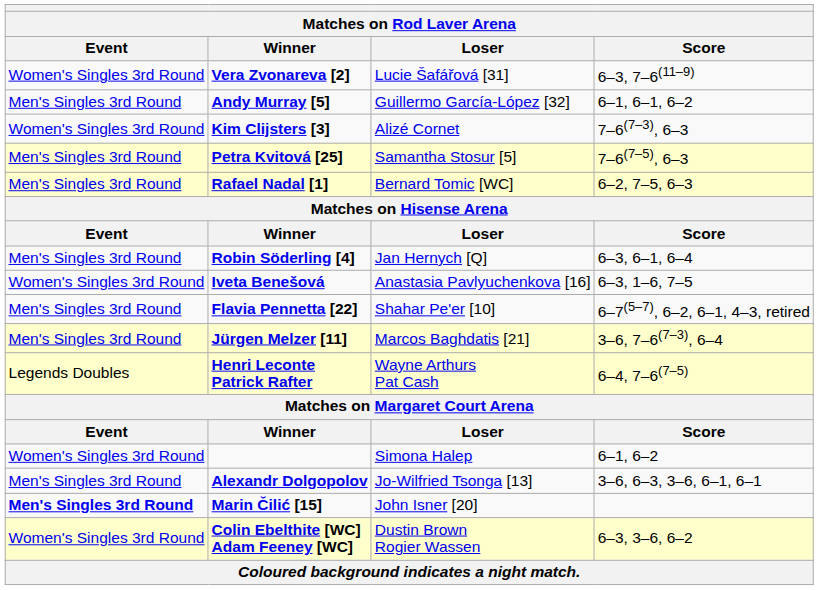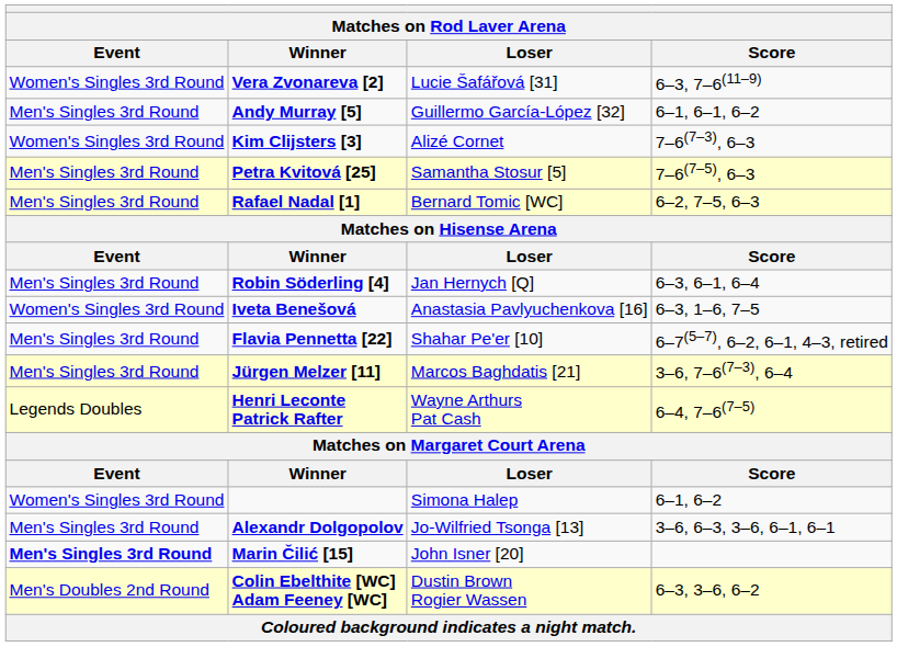 <table class="wikitable collapsible" style="margin:1em auto;">
 <tr>
 <th colspan=4></th>
 </tr>
 <tr>
 <th colspan=4><strong>Matches on <a href='#'>Rod Laver Arena</a></strong></th>
 </tr>
 <tr>
 <th>Event</th>
 <th>Winner</th>
 <th>Loser</th>
 <th>Score</th>
 </tr>
 <tr align=left>
 <td><a href='#'>Women's Singles 3rd Round</a></td>
 <td> <strong><a href='#'>Vera Zvonareva</a> [2]</strong></td>
 <td> <a href='#'>Lucie Šafářová</a> [31]</td>
 <td>6–3, 7–6<sup>(11–9)</sup></td>
 </tr>
 <tr align=left>
 <td><a href='#'>Men's Singles 3rd Round</a></td>
 <td> <strong><a href='#'>Andy Murray</a> [5]</strong></td>
 <td> <a href='#'>Guillermo García-López</a> [32]</td>
 <td>6–1, 6–1, 6–2</td>
 </tr>
 <tr align=left>
 <td><a href='#'>Women's Singles 3rd Round</a></td>
 <td> <strong><a href='#'>Kim Clijsters</a> [3]</strong></td>
 <td> <a href='#'>Alizé Cornet</a></td>
 <td>7–6<sup>(7–3)</sup>, 6–3</td>
 </tr>
 <tr style="text-align:left; background:#ffc;">
 <td><a href='#'>Men's Singles 3rd Round</a></td>
 <td> <strong><a href='#'>Petra Kvitová</a> [25]</strong></td>
 <td> <a href='#'>Samantha Stosur</a> [5]</td>
 <td>7–6<sup>(7–5)</sup>, 6–3</td>
 </tr>
 <tr style="text-align:left; background:#ffc;">
 <td><a href='#'>Men's Singles 3rd Round</a></td>
 <td> <strong><a href='#'>Rafael Nadal</a> [1]</strong></td>
 <td> <a href='#'>Bernard Tomic</a> [WC]</td>
 <td>6–2, 7–5, 6–3</td>
 </tr>
 <tr>
 <th colspan=4><strong>Matches on <a href='#'>Hisense Arena</a></strong></th>
 </tr>
 <tr>
 <th>Event</th>
 <th>Winner</th>
 <th>Loser</th>
 <th>Score</th>
 </tr>
 <tr align=left>
 <td><a href='#'>Men's Singles 3rd Round</a></td>
 <td> <strong><a href='#'>Robin Söderling</a> [4]</strong></td>
 <td> <a href='#'>Jan Hernych</a> [Q]</td>
 <td>6–3, 6–1, 6–4</td>
 </tr>
 <tr align=left>
 <td><a href='#'>Women's Singles 3rd Round</a></td>
 <td> <strong><a href='#'>Iveta Benešová</a></strong></td>
 <td> <a href='#'>Anastasia Pavlyuchenkova</a> [16]</td>
 <td>6–3, 1–6, 7–5</td>
 </tr>
 <tr align=left>
 <td><a href='#'>Men's Singles 3rd Round</a></td>
 <td> <strong><a href='#'>Flavia Pennetta</a> [22]</strong></td>
 <td> <a href='#'>Shahar Pe'er</a> [10]</td>
 <td>6–7<sup>(5–7)</sup>, 6–2, 6–1, 4–3, retired</td>
 </tr>
 <tr style="text-align:left; background:#ffc;">
 <td><a href='#'>Men's Singles 3rd Round</a></td>
 <td> <strong><a href='#'>Jürgen Melzer</a> [11]</strong></td>
 <td> <a href='#'>Marcos Baghdatis</a> [21]</td>
 <td>3–6, 7–6<sup>(7–3)</sup>, 6–4</td>
 </tr>
 <tr style="text-align:left; background:#ffc;">
 <td>Legends Doubles</td>
 <td> <strong><a href='#'>Henri Leconte</a></strong><br> <strong><a href='#'>Patrick Rafter</a></strong></td>
 <td> <a href='#'>Wayne Arthurs</a><br> <a href='#'>Pat Cash</a></td>
 <td>6–4, 7–6<sup>(7–5)</sup></td>
 </tr>
 <tr>
 <th colspan=4><strong>Matches on <a href='#'>Margaret Court Arena</a></strong></th>
 </tr>
 <tr>
 <th>Event</th>
 <th>Winner</th>
 <th>Loser</th>
 <th>Score</th>
 </tr>
 <tr align=left>
 <td><a href='#'>Women's Singles 3rd Round</a></td>
 <td></td>
 <td> <a href='#'>Simona Halep</a></td>
 <td>6–1, 6–2</td>
 </tr>
 <tr align=left>
 <td><a href='#'>Men's Singles 3rd Round</a></td>
 <td> <strong><a href='#'>Alexandr Dolgopolov</a></strong></td>
 <td> <a href='#'>Jo-Wilfried Tsonga</a> [13]</td>
 <td>3–6, 6–3, 3–6, 6–1, 6–1</td>
 </tr>
 <tr align=left>
 <td><strong><a href='#'>Men's Singles 3rd Round</a></strong></td>
 <td> <strong><a href='#'>Marin Čilić</a> [15]</strong></td>
 <td> <a href='#'>John Isner</a> [20]</td>
 <td></td>
 </tr>
 <tr style="text-align:left; background:#ffc;">
-<td><a href='#'>Women's Singles 3rd Round</a></td>
+<td><a href='#'>Men's Doubles 2nd Round</a></td>
 <td> <strong><a href='#'>Colin Ebelthite</a> [WC]</strong><br> <strong> <a href='#'>Adam Feeney</a> [WC]</strong></td>
 <td> <a href='#'>Dustin Brown</a><br>  <a href='#'>Rogier Wassen</a></td>
 <td>6–3, 3–6, 6–2</td>
 </tr>
 <tr>
 <th colspan=4><em>Coloured background indicates a night match.</em></th>
 </tr>
 </table>
